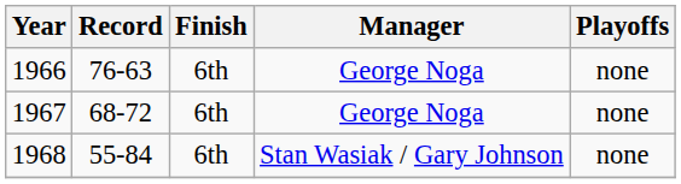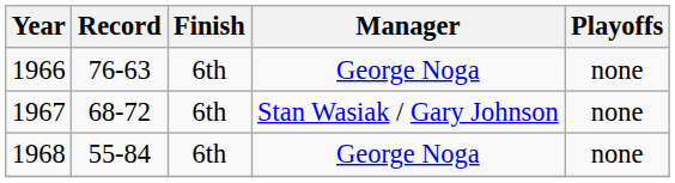 <table class="wikitable">
 <tr style="background: #F2F2F2;">
 <th>Year</th>
 <th>Record</th>
 <th>Finish</th>
 <th>Manager</th>
 <th>Playoffs</th>
 </tr>
 <tr align=center>
 <td>1966</td>
 <td>76-63</td>
 <td>6th</td>
 <td><a href='#'>George Noga</a></td>
 <td>none</td>
 </tr>
 <tr align=center>
 <td>1967</td>
 <td>68-72</td>
 <td>6th</td>
-<td><a href='#'>George Noga</a></td>
+<td><a href='#'>Stan Wasiak</a> / <a href='#'>Gary Johnson</a></td>
 <td>none</td>
 </tr>
 <tr align=center>
 <td>1968</td>
 <td>55-84</td>
 <td>6th</td>
-<td><a href='#'>Stan Wasiak</a> / <a href='#'>Gary Johnson</a></td>
+<td><a href='#'>George Noga</a></td>
 <td>none</td>
 </tr>
 <tr align=center>
 </tr>
 </table>
